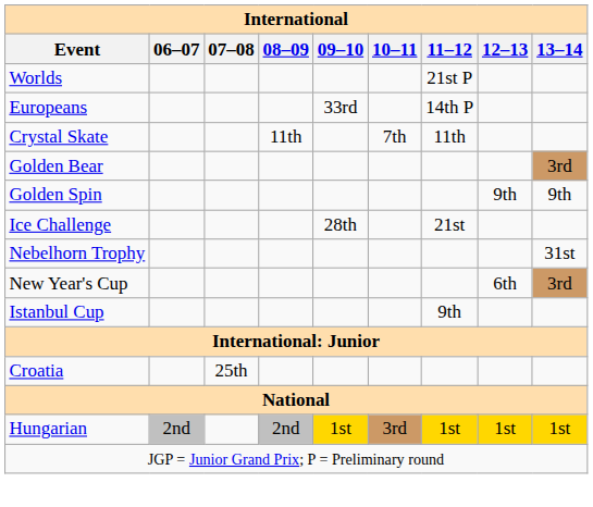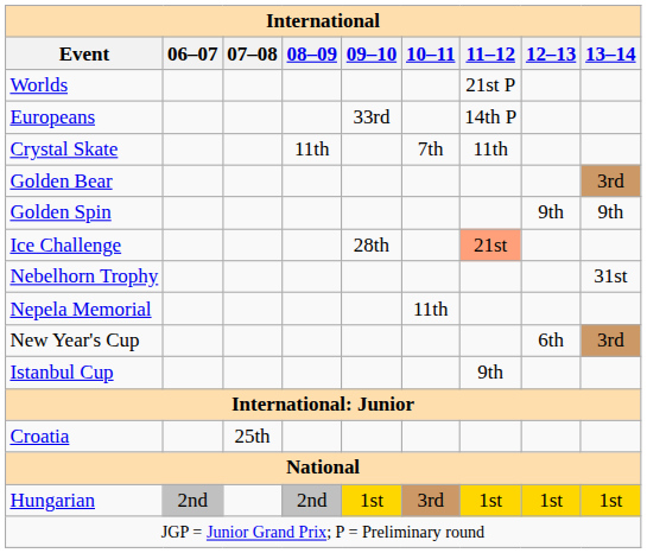 <table class="wikitable" style="text-align:center">
 <tr>
 <th style="background-color: #ffdead; " colspan=9 align=center>International</th>
 </tr>
 <tr>
 <th>Event</th>
 <th>06–07</th>
 <th>07–08</th>
 <th><a href='#'>08–09</a></th>
 <th><a href='#'>09–10</a></th>
 <th><a href='#'>10–11</a></th>
 <th><a href='#'>11–12</a></th>
 <th><a href='#'>12–13</a></th>
 <th><a href='#'>13–14</a></th>
 </tr>
 <tr>
 <td align=left><a href='#'>Worlds</a></td>
 <td></td>
 <td></td>
 <td></td>
 <td></td>
 <td></td>
 <td>21st P</td>
 <td></td>
 <td></td>
 </tr>
 <tr>
 <td align=left><a href='#'>Europeans</a></td>
 <td></td>
 <td></td>
 <td></td>
 <td>33rd</td>
 <td></td>
 <td>14th P</td>
 <td></td>
 <td></td>
 </tr>
 <tr>
 <td align=left><a href='#'>Crystal Skate</a></td>
 <td></td>
 <td></td>
 <td>11th</td>
 <td></td>
 <td>7th</td>
 <td>11th</td>
 <td></td>
 <td></td>
 </tr>
 <tr>
 <td align=left><a href='#'>Golden Bear</a></td>
 <td></td>
 <td></td>
 <td></td>
 <td></td>
 <td></td>
 <td></td>
 <td></td>
 <td bgcolor=cc9966>3rd</td>
 </tr>
 <tr>
 <td align=left><a href='#'>Golden Spin</a></td>
 <td></td>
 <td></td>
 <td></td>
 <td></td>
 <td></td>
 <td></td>
 <td>9th</td>
 <td>9th</td>
 </tr>
 <tr>
 <td align=left><a href='#'>Ice Challenge</a></td>
 <td></td>
 <td></td>
 <td></td>
 <td>28th</td>
 <td></td>
-<td>21st</td>
+<td style="background: lightsalmon;">21st</td>
 <td></td>
 <td></td>
 </tr>
 <tr>
 <td align=left><a href='#'>Nebelhorn Trophy</a></td>
 <td></td>
 <td></td>
 <td></td>
 <td></td>
 <td></td>
 <td></td>
 <td></td>
 <td>31st</td>
+</tr>
+<tr>
+<td align=left><a href='#'>Nepela Memorial</a></td>
+<td></td>
+<td></td>
+<td></td>
+<td></td>
+<td>11th</td>
+<td></td>
+<td></td>
+<td></td>
 </tr>
 <tr>
 <td align=left>New Year's Cup</td>
 <td></td>
 <td></td>
 <td></td>
 <td></td>
 <td></td>
 <td></td>
 <td>6th</td>
 <td bgcolor=cc9966>3rd</td>
 </tr>
 <tr>
 <td align=left><a href='#'>Istanbul Cup</a></td>
 <td></td>
 <td></td>
 <td></td>
 <td></td>
 <td></td>
 <td>9th</td>
 <td></td>
 <td></td>
 </tr>
 <tr>
 <th style="background-color: #ffdead; " colspan=9 align=center>International: Junior</th>
 </tr>
 <tr>
 <td align=left> <a href='#'>Croatia</a></td>
 <td></td>
 <td>25th</td>
 <td></td>
 <td></td>
 <td></td>
 <td></td>
 <td></td>
 <td></td>
 </tr>
 <tr>
 <th style="background-color: #ffdead; " colspan=9 align=center>National</th>
 </tr>
 <tr>
 <td align=left><a href='#'>Hungarian</a></td>
 <td bgcolor=silver>2nd</td>
 <td></td>
 <td bgcolor=silver>2nd</td>
 <td bgcolor=gold>1st</td>
 <td bgcolor=cc9966>3rd</td>
 <td bgcolor=gold>1st</td>
 <td bgcolor=gold>1st</td>
 <td bgcolor=gold>1st</td>
 </tr>
 <tr>
 <td colspan=9 align=center><small> JGP = <a href='#'>Junior Grand Prix</a>; P = Preliminary round </small></td>
 </tr>
 </table>
